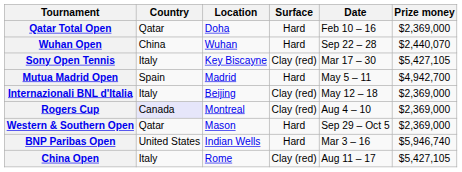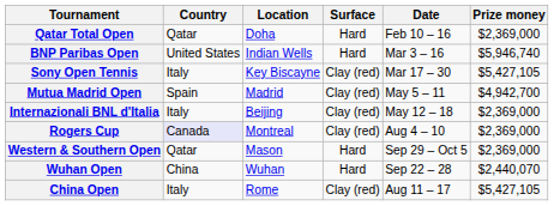 <table class="wikitable plainrowheaders nowrap">
 <tr>
 <th scope="col">Tournament</th>
 <th scope="col">Country</th>
 <th scope="col">Location</th>
 <th scope="col">Surface</th>
 <th scope="col">Date</th>
 <th scope="col">Prize money</th>
 </tr>
 <tr>
 <th scope="row"><a href='#'>Qatar Total Open</a></th>
 <td>Qatar</td>
 <td><a href='#'>Doha</a></td>
 <td align="center">Hard</td>
 <td>Feb 10 – 16</td>
 <td align="center">$2,369,000</td>
 </tr>
 <tr>
-<th scope="row"><a href='#'>Wuhan Open</a></th>
-<td>China</td>
-<td><a href='#'>Wuhan</a></td>
+<th scope="row"><a href='#'>BNP Paribas Open</a></th>
+<td>United States</td>
+<td><a href='#'>Indian Wells</a></td>
 <td align="center">Hard</td>
-<td>Sep 22 – 28</td>
-<td align="center">$2,440,070</td>
+<td>Mar 3 – 16</td>
+<td align="center">$5,946,740</td>
 </tr>
 <tr>
 <th scope="row"><a href='#'>Sony Open Tennis</a></th>
 <td>Italy</td>
 <td><a href='#'>Key Biscayne</a></td>
 <td align="center">Clay (red)</td>
 <td>Mar 17 – 30</td>
 <td align="center">$5,427,105</td>
 </tr>
 <tr>
 <th scope="row"><a href='#'>Mutua Madrid Open</a></th>
 <td>Spain</td>
 <td><a href='#'>Madrid</a></td>
-<td align="center">Hard</td>
+<td align="center">Clay (red)</td>
 <td>May 5 – 11</td>
 <td align="center">$4,942,700</td>
 </tr>
 <tr>
 <th scope="row"><a href='#'>Internazionali BNL d'Italia</a></th>
 <td>Italy</td>
 <td><a href='#'>Beijing</a></td>
 <td align="center">Clay (red)</td>
 <td>May 12 – 18</td>
 <td align="center">$2,369,000</td>
 </tr>
 <tr>
 <th scope="row"><a href='#'>Rogers Cup</a></th>
 <td style="background: lavender;">Canada</td>
 <td><a href='#'>Montreal</a></td>
 <td align="center">Clay (red)</td>
 <td>Aug 4 – 10</td>
 <td align="center">$2,369,000</td>
 </tr>
 <tr>
 <th scope="row"><a href='#'>Western & Southern Open</a></th>
 <td>Qatar</td>
 <td><a href='#'>Mason</a></td>
 <td align="center">Hard</td>
 <td>Sep 29 – Oct 5</td>
 <td align="center">$2,369,000</td>
 </tr>
 <tr>
-<th scope="row"><a href='#'>BNP Paribas Open</a></th>
-<td>United States</td>
-<td><a href='#'>Indian Wells</a></td>
+<th scope="row"><a href='#'>Wuhan Open</a></th>
+<td>China</td>
+<td><a href='#'>Wuhan</a></td>
 <td align="center">Hard</td>
-<td>Mar 3 – 16</td>
-<td align="center">$5,946,740</td>
+<td>Sep 22 – 28</td>
+<td align="center">$2,440,070</td>
 </tr>
 <tr>
 <th scope="row"><a href='#'>China Open</a></th>
 <td>Italy</td>
 <td><a href='#'>Rome</a></td>
 <td align="center">Clay (red)</td>
 <td>Aug 11 – 17</td>
 <td align="center">$5,427,105</td>
 </tr>
 </table>
